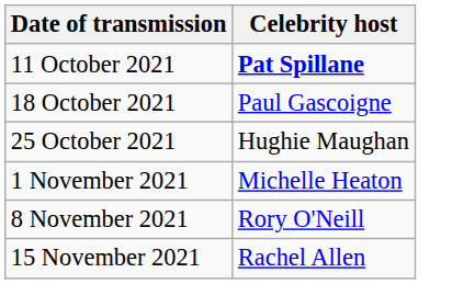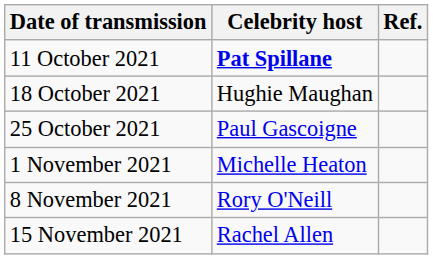 <table class="wikitable">
 <tr>
 <th>Date of transmission</th>
 <th>Celebrity host</th>
+<th>Ref.</th>
 </tr>
 <tr>
 <td>11 October 2021</td>
 <td><strong><a href='#'>Pat Spillane</a></strong></td>
+<td align="center"></td>
 </tr>
 <tr>
 <td>18 October 2021</td>
-<td><a href='#'>Paul Gascoigne</a></td>
+<td>Hughie Maughan</td>
+<td align="center"></td>
 </tr>
 <tr>
 <td>25 October 2021</td>
-<td>Hughie Maughan</td>
+<td><a href='#'>Paul Gascoigne</a></td>
+<td align="center"></td>
 </tr>
 <tr>
 <td>1 November 2021</td>
 <td><a href='#'>Michelle Heaton</a></td>
+<td align="center"></td>
 </tr>
 <tr>
 <td>8 November 2021</td>
 <td><a href='#'>Rory O'Neill</a></td>
+<td align="center"></td>
 </tr>
 <tr>
 <td>15 November 2021</td>
 <td><a href='#'>Rachel Allen</a></td>
+<td align="center"></td>
 </tr>
 </table>
